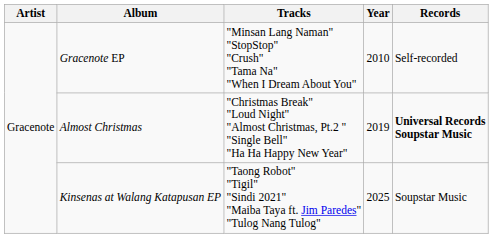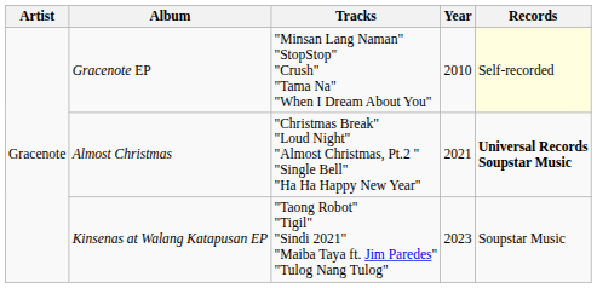 <table class="wikitable">
 <tr>
 <th>Artist</th>
 <th>Album</th>
 <th>Tracks</th>
 <th>Year</th>
 <th>Records</th>
 </tr>
 <tr>
 <td rowspan="3">Gracenote</td>
 <td><em>Gracenote</em> EP</td>
 <td>"Minsan Lang Naman" <br> "StopStop" <br> "Crush" <br> "Tama Na" <br> "When I Dream About You"</td>
 <td>2010</td>
-<td>Self-recorded</td>
+<td style="background: lightyellow;">Self-recorded</td>
 </tr>
 <tr>
 <td><em>Almost Christmas</em></td>
 <td>"Christmas Break" <br> "Loud Night" <br> "Almost Christmas, Pt.2 " <br> "Single Bell" <br> "Ha Ha Happy New Year"</td>
-<td>2019</td>
+<td>2021</td>
 <td><strong>Universal Records<br>Soupstar Music</strong></td>
 </tr>
 <tr>
 <td><em>Kinsenas at Walang Katapusan EP</em></td>
 <td>"Taong Robot" <br> "Tigil" <br> "Sindi 2021" <br> "Maiba Taya ft. <a href='#'>Jim Paredes</a>" <br> "Tulog Nang Tulog"</td>
-<td>2025</td>
+<td>2023</td>
 <td>Soupstar Music</td>
 </tr>
 </table>
